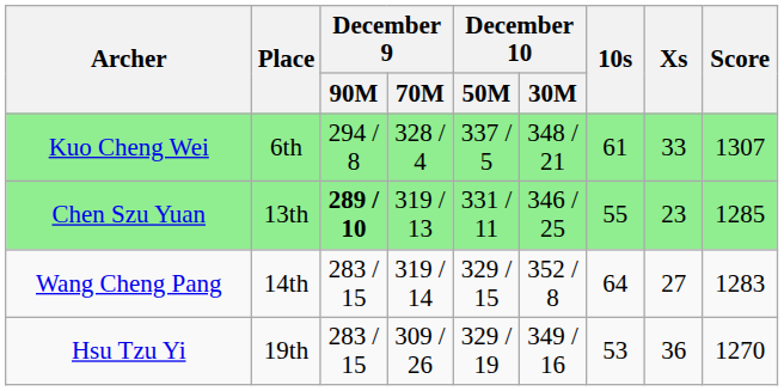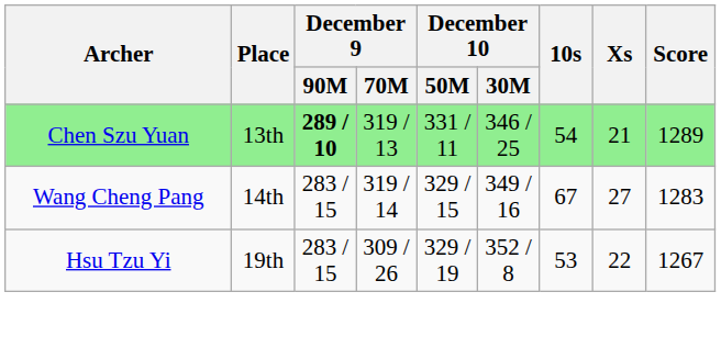 <table class=wikitable style="text-align:center">
 <tr>
 <th rowspan=2 width=150>Archer</th>
 <th rowspan=2 width=15>Place</th>
 <th colspan=2>December 9</th>
 <th colspan=2>December 10</th>
 <th rowspan=2 width=30>10s</th>
 <th rowspan=2 width=30>Xs</th>
 <th rowspan=2 width=40>Score</th>
 </tr>
 <tr>
 <th width=35>90M</th>
 <th width=35>70M</th>
 <th width=35>50M</th>
 <th width=35>30M</th>
 </tr>
 <tr bgcolor=lightgreen>
-<td><a href='#'>Kuo Cheng Wei</a></td>
-<td>6th</td>
-<td>294 / 8</td>
-<td>328 / 4</td>
-<td>337 / 5</td>
-<td>348 / 21</td>
-<td>61</td>
-<td>33</td>
-<td>1307</td>
-</tr>
-<tr bgcolor=lightgreen>
 <td><a href='#'>Chen Szu Yuan</a></td>
 <td>13th</td>
 <td><strong>289 / 10</strong></td>
 <td>319 / 13</td>
 <td>331 / 11</td>
 <td>346 / 25</td>
-<td>55</td>
-<td>23</td>
-<td>1285</td>
+<td>54</td>
+<td>21</td>
+<td>1289</td>
 </tr>
 <tr>
 <td><a href='#'>Wang Cheng Pang</a></td>
 <td>14th</td>
 <td>283 / 15</td>
 <td>319 / 14</td>
 <td>329 / 15</td>
-<td>352 / 8</td>
-<td>64</td>
+<td>349 / 16</td>
+<td>67</td>
 <td>27</td>
 <td>1283</td>
 </tr>
 <tr>
 <td><a href='#'>Hsu Tzu Yi</a></td>
 <td>19th</td>
 <td>283 / 15</td>
 <td>309 / 26</td>
 <td>329 / 19</td>
-<td>349 / 16</td>
+<td>352 / 8</td>
 <td>53</td>
-<td>36</td>
-<td>1270</td>
+<td>22</td>
+<td>1267</td>
 </tr>
 </table>
